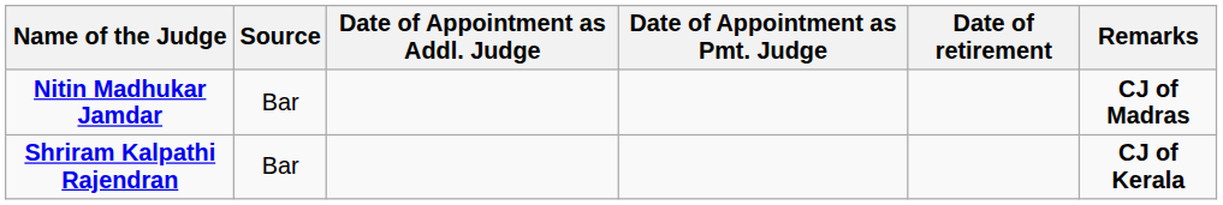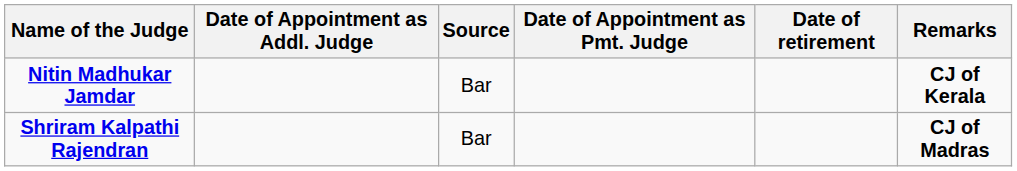 <table class="wikitable sortable static-row-numbers static-row-header" style="text-align:center" width="92%">
 <tr>
 <th>Name of the Judge</th>
+<th>Date of Appointment as Addl. Judge</th>
 <th>Source</th>
-<th>Date of Appointment as Addl. Judge</th>
 <th>Date of Appointment as Pmt. Judge</th>
 <th>Date of retirement</th>
 <th>Remarks</th>
 </tr>
 <tr>
 <td><strong><a href='#'>Nitin Madhukar Jamdar</a></strong></td>
+<td></td>
 <td>Bar</td>
 <td></td>
+<td></td>
+<td><strong>CJ of Kerala</strong></td>
+</tr>
+<tr>
+<td><strong><a href='#'>Shriram Kalpathi Rajendran</a></strong></td>
+<td></td>
+<td>Bar</td>
 <td></td>
 <td></td>
 <td><strong>CJ of Madras</strong></td>
 </tr>
-<tr>
-<td><strong><a href='#'>Shriram Kalpathi Rajendran</a></strong></td>
-<td>Bar</td>
-<td></td>
-<td></td>
-<td></td>
-<td><strong>CJ of Kerala</strong></td>
-</tr>
 </table>
